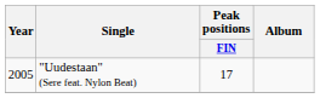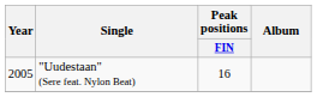 <table class="wikitable">
 <tr>
 <th align="center" rowspan="2" width="10">Year</th>
 <th align="center" rowspan="2" width="200">Single</th>
 <th align="center" colspan="1" width="20">Peak positions</th>
 <th align="center" rowspan="2" width="70">Album</th>
 </tr>
 <tr>
 <th scope="col" style="width:3em;font-size:90%;"><a href='#'>FIN</a><br></th>
 </tr>
 <tr>
 <td style="text-align:center;">2005</td>
 <td>"Uudestaan" <br><small>(Sere feat. Nylon Beat)</small></td>
-<td style="text-align:center;">17</td>
+<td style="text-align:center;">16</td>
 <td style="text-align:center;"></td>
 </tr>
 <tr>
 </tr>
 </table>
